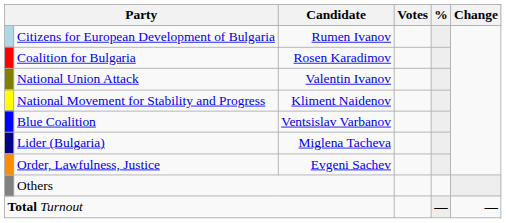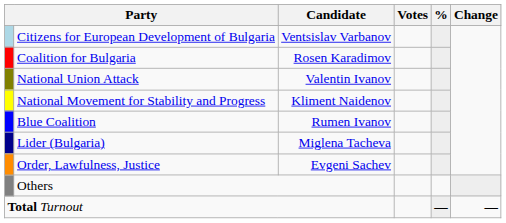 <table class="wikitable" border="1">
 <tr style="background-color:#C9C9C9">
 <th align=left colspan=2 valign=top>Party</th>
 <th align-right>Candidate</th>
 <th align-right>Votes</th>
 <th align=right>%</th>
 <th align=right>Change</th>
 </tr>
 <tr>
 <td bgcolor="lightblue"> </td>
 <td align=left><a href='#'>Citizens for European Development of Bulgaria</a></td>
-<td align=right><a href='#'>Rumen Ivanov</a></td>
+<td align=right><a href='#'>Ventsislav Varbanov</a></td>
 <td align=right></td>
 <td align=right style="background-color:#EEEEEE"></td>
 </tr>
 <tr>
 <td bgcolor="red"> </td>
 <td align=left><a href='#'>Coalition for Bulgaria</a></td>
 <td align=right><a href='#'>Rosen Karadimov</a></td>
 <td align=right></td>
 <td align=right style="background-color:#EEEEEE"></td>
 </tr>
 <tr>
 <td bgcolor="#808000"> </td>
 <td align=left><a href='#'>National Union Attack</a></td>
 <td align=right><a href='#'>Valentin Ivanov</a></td>
 <td align=right></td>
 <td align=right style="background-color:#EEEEEE"></td>
 </tr>
 <tr>
 <td bgcolor="yellow"> </td>
 <td align=left><a href='#'>National Movement for Stability and Progress</a></td>
 <td align=right><a href='#'>Kliment Naidenov</a></td>
 <td align=right></td>
 <td align=right style="background-color:#EEEEEE"></td>
 </tr>
 <tr>
 <td bgcolor="blue"> </td>
 <td align=left><a href='#'>Blue Coalition</a></td>
-<td align=right><a href='#'>Ventsislav Varbanov</a></td>
+<td align=right><a href='#'>Rumen Ivanov</a></td>
 <td align=right></td>
 <td align=right style="background-color:#EEEEEE"></td>
 </tr>
 <tr>
 <td bgcolor="darkblue"> </td>
 <td align=left><a href='#'>Lider (Bulgaria)</a></td>
 <td align=right><a href='#'>Miglena Tacheva</a></td>
 <td align=right></td>
 <td align=right style="background-color:#EEEEEE"></td>
 </tr>
 <tr>
 <td bgcolor="darkorange"> </td>
 <td align=left><a href='#'>Order, Lawfulness, Justice</a></td>
 <td align=right><a href='#'>Evgeni Sachev</a></td>
 <td align=right></td>
 <td align=right style="background-color:#EEEEEE"></td>
 </tr>
 <tr>
 <td bgcolor="grey"> </td>
 <td align=left colspan=2>Others</td>
 <td align=right></td>
 <td align=right></td>
 <td align=right style="background-color:#EEEEEE"></td>
 </tr>
 <tr>
 <td align=left colspan=3><strong>Total</strong>      <em> Turnout</em></td>
 <td align=right></td>
 <td align=right style="background-color:#EEEEEE"><strong>—</strong></td>
 <td align=right><strong>—</strong></td>
 </tr>
 </table>
